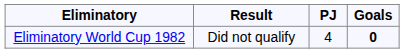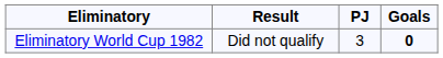 <table align="center" bgcolor="#f7f8ff" border="1" cellpadding="3" cellspacing="0" class="" style="font-size: 95%; border: gray solid 1px; border-collapse: collapse;">
 <tr>
 <th width="200">Eliminatory</th>
 <th width="120">Result</th>
 <th width="35">PJ</th>
 <th width="50">Goals</th>
 </tr>
 <tr align="center">
 <td><a href='#'>Eliminatory World Cup 1982</a></td>
 <td>Did not qualify</td>
-<td>4</td>
+<td>3</td>
 <td><strong>0</strong></td>
 </tr>
 </table>
